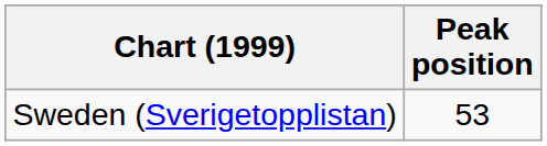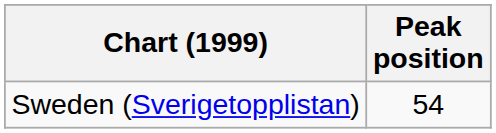 <table class="wikitable sortable">
 <tr>
 <th>Chart (1999)</th>
 <th>Peak<br>position</th>
 </tr>
 <tr>
 <td>Sweden (<a href='#'>Sverigetopplistan</a>)</td>
-<td style="text-align:center;">53</td>
+<td style="text-align:center;">54</td>
 </tr>
 </table>
